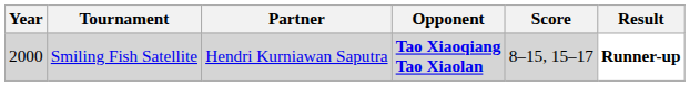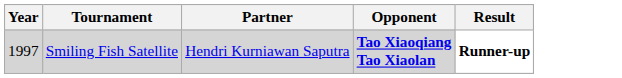 <table class="sortable wikitable" style="font-size: 90%;">
 <tr>
 <th>Year</th>
 <th>Tournament</th>
 <th>Partner</th>
 <th>Opponent</th>
-<th>Score</th>
 <th>Result</th>
 </tr>
 <tr style="background:#D5D5D5">
-<td align="center">2000</td>
+<td align="center">1997</td>
 <td align="left"><a href='#'>Smiling Fish Satellite</a></td>
 <td align="left"> <a href='#'>Hendri Kurniawan Saputra</a></td>
 <td align="left"><strong> <a href='#'>Tao Xiaoqiang</a><br> <a href='#'>Tao Xiaolan</a></strong></td>
-<td align="left">8–15, 15–17</td>
 <td style="text-align:left; background:white"> <strong>Runner-up</strong></td>
 </tr>
 </table>
